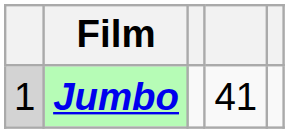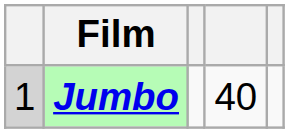 <table class="wikitable sortable plainrowheaders" style="text-align:center;">
 <tr>
 <th></th>
 <th>Film</th>
 <th></th>
 <th></th>
 <th class="unsortable"></th>
 </tr>
 <tr>
 <td style="background: lightgrey;">1</td>
 <th scope="row" style="background:#b6fcb6;"><em><a href='#'>Jumbo</a></em></th>
 <td></td>
-<td>41</td>
+<td>40</td>
 <td></td>
 </tr>
 </table>
